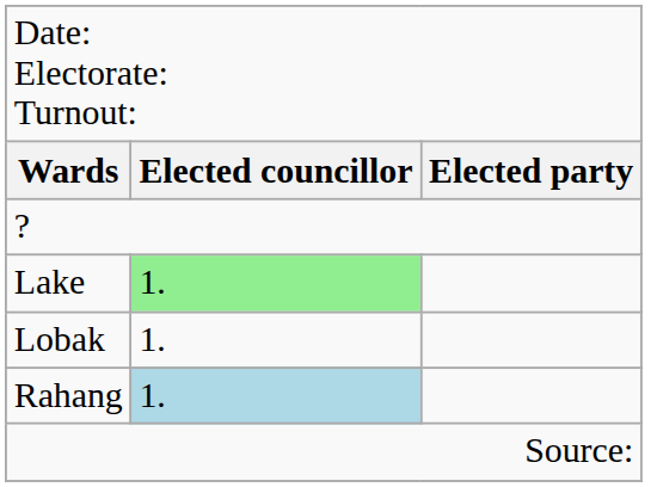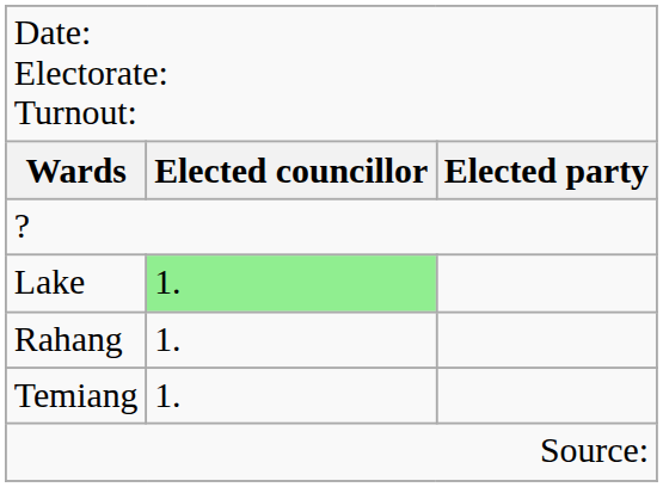 <table class=wikitable>
 <tr>
 <td colspan=3>Date: <br>Electorate: <br>Turnout:</td>
 </tr>
 <tr>
 <th>Wards</th>
 <th>Elected councillor</th>
 <th>Elected party</th>
 </tr>
 <tr>
 <td colspan=3>? </td>
 </tr>
 <tr>
 <td>Lake</td>
 <td style="background: lightgreen;">1.</td>
 <td></td>
 </tr>
 <tr>
-<td>Lobak</td>
+<td>Rahang</td>
 <td>1.</td>
 <td></td>
 </tr>
 <tr>
-<td>Rahang</td>
-<td style="background: lightblue;">1.</td>
+<td>Temiang</td>
+<td>1.</td>
 <td></td>
 </tr>
 <tr>
 <td colspan="3" style="text-align:right;">Source:</td>
 </tr>
 </table>
